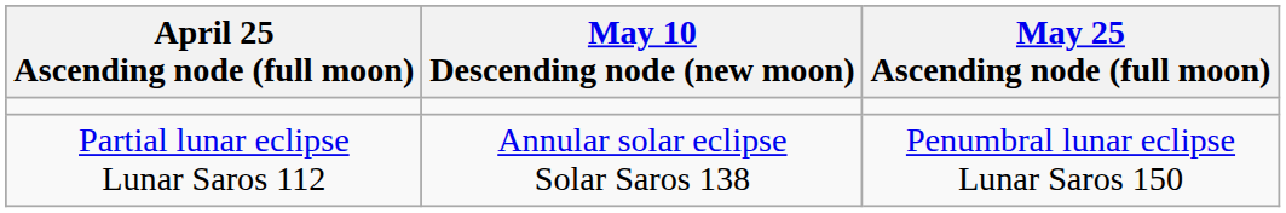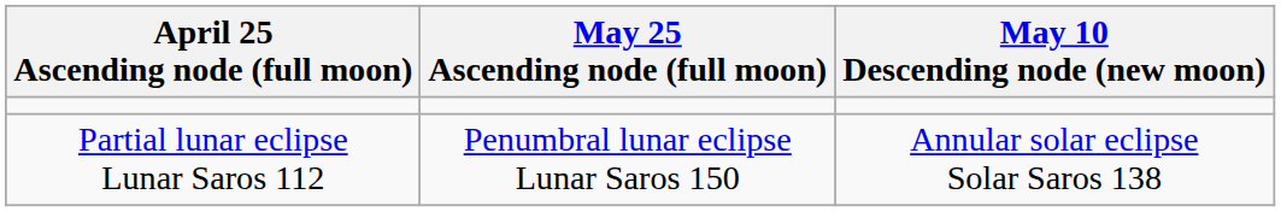 <table class="wikitable">
 <tr>
 <th>April 25<br>Ascending node (full moon)<br></th>
+<th><a href='#'>May 25</a><br>Ascending node (full moon)<br></th>
 <th><a href='#'>May 10</a><br>Descending node (new moon)<br></th>
-<th><a href='#'>May 25</a><br>Ascending node (full moon)<br></th>
 </tr>
 <tr>
 <td></td>
 <td></td>
 <td></td>
 </tr>
 <tr align=center>
 <td><a href='#'>Partial lunar eclipse</a><br>Lunar Saros 112</td>
+<td><a href='#'>Penumbral lunar eclipse</a><br>Lunar Saros 150</td>
 <td><a href='#'>Annular solar eclipse</a><br>Solar Saros 138</td>
-<td><a href='#'>Penumbral lunar eclipse</a><br>Lunar Saros 150</td>
 </tr>
 </table>
